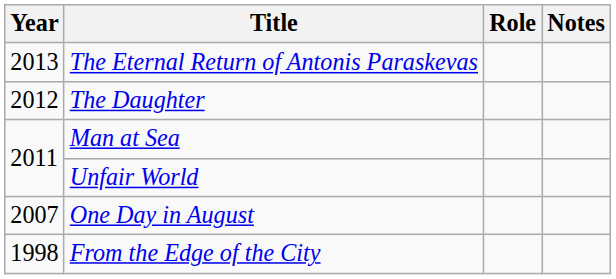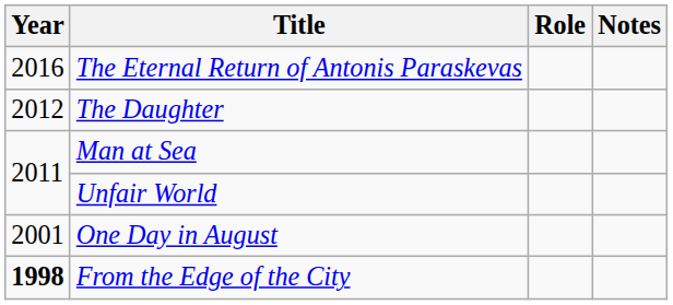 <table class="wikitable sortable">
 <tr>
 <th>Year</th>
 <th>Title</th>
 <th>Role</th>
 <th class="unsortable">Notes</th>
 </tr>
 <tr>
-<td>2013</td>
+<td>2016</td>
 <td><em><a href='#'>The Eternal Return of Antonis Paraskevas</a></em></td>
 <td></td>
 <td></td>
 </tr>
 <tr>
 <td>2012</td>
 <td><em><a href='#'>The Daughter</a></em></td>
 <td></td>
 <td></td>
 </tr>
 <tr>
 <td rowspan=2>2011</td>
 <td><em><a href='#'>Man at Sea</a></em></td>
 <td></td>
 <td></td>
 </tr>
 <tr>
 <td><em><a href='#'>Unfair World</a></em></td>
 <td></td>
 <td></td>
 </tr>
 <tr>
-<td>2007</td>
+<td>2001</td>
 <td><em><a href='#'>One Day in August</a></em></td>
 <td></td>
 <td></td>
 </tr>
 <tr>
-<td>1998</td>
+<td><strong>1998</strong></td>
 <td><em><a href='#'>From the Edge of the City</a></em></td>
 <td></td>
 <td></td>
 </tr>
 </table>
